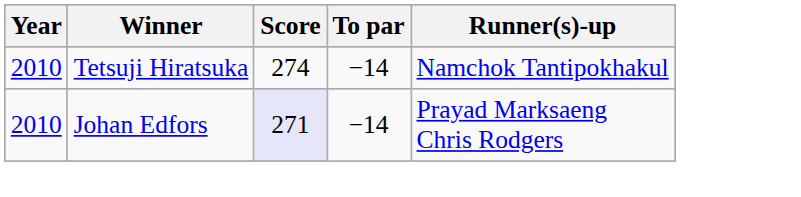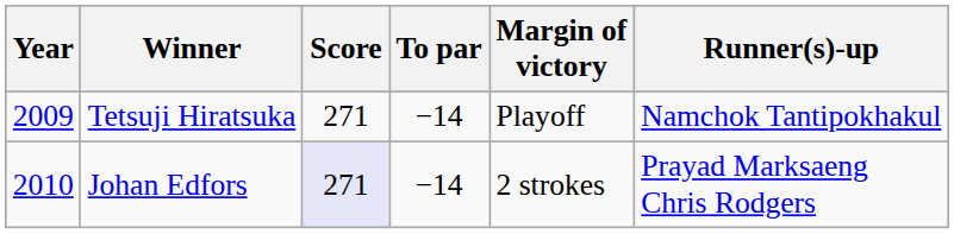 <table class="wikitable" style="font-size:95%">
 <tr>
 <th>Year</th>
 <th>Winner</th>
 <th>Score</th>
 <th>To par</th>
+<th>Margin of<br>victory</th>
 <th>Runner(s)-up</th>
 </tr>
 <tr>
-<td><a href='#'>2010</a></td>
+<td><a href='#'>2009</a></td>
 <td> <a href='#'>Tetsuji Hiratsuka</a></td>
-<td align=center>274</td>
+<td align=center>271</td>
 <td align=center>−14</td>
+<td>Playoff</td>
 <td> <a href='#'>Namchok Tantipokhakul</a></td>
 </tr>
 <tr>
 <td><a href='#'>2010</a></td>
 <td> <a href='#'>Johan Edfors</a></td>
 <td align=center style="background: lavender;">271</td>
 <td align=center>−14</td>
+<td>2 strokes</td>
 <td> <a href='#'>Prayad Marksaeng</a><br> <a href='#'>Chris Rodgers</a></td>
 </tr>
 </table>
